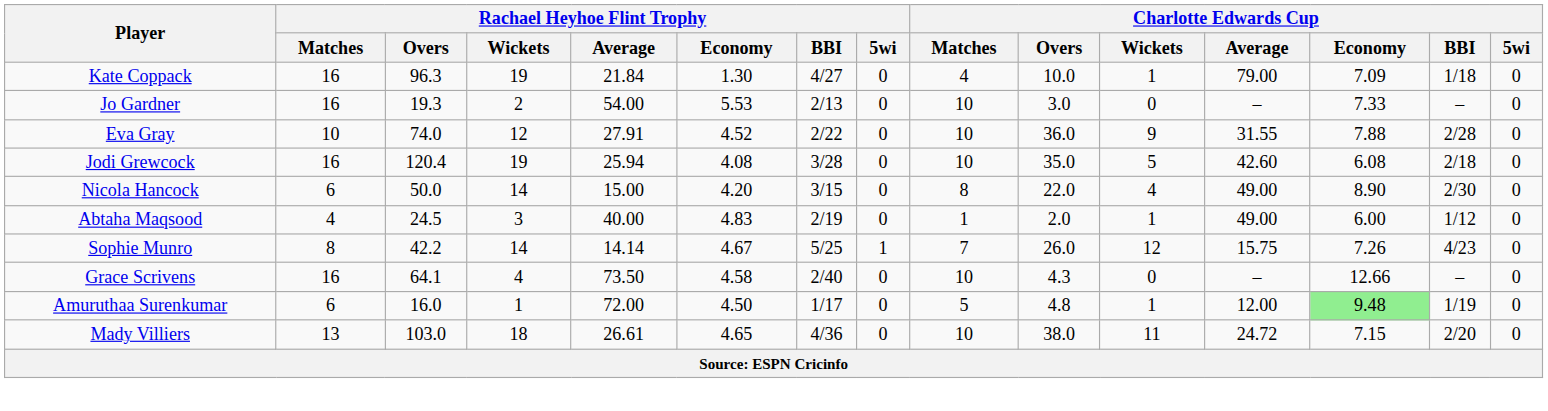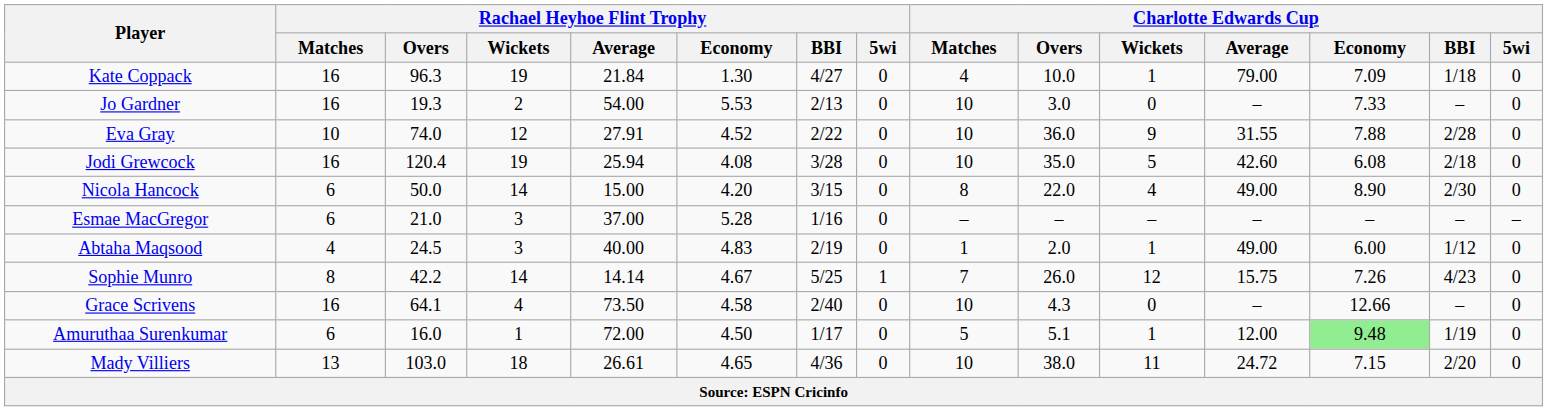 <table class="wikitable" style="text-align:center; width:86%;">
 <tr>
 <th rowspan=2>Player</th>
 <th colspan=7><a href='#'>Rachael Heyhoe Flint Trophy</a></th>
 <th colspan=7><a href='#'>Charlotte Edwards Cup</a></th>
 </tr>
 <tr>
 <th>Matches</th>
 <th>Overs</th>
 <th>Wickets</th>
 <th>Average</th>
 <th>Economy</th>
 <th>BBI</th>
 <th>5wi</th>
 <th>Matches</th>
 <th>Overs</th>
 <th>Wickets</th>
 <th>Average</th>
 <th>Economy</th>
 <th>BBI</th>
 <th>5wi</th>
 </tr>
 <tr>
 <td><a href='#'>Kate Coppack</a></td>
 <td>16</td>
 <td>96.3</td>
 <td>19</td>
 <td>21.84</td>
 <td>1.30</td>
 <td>4/27</td>
 <td>0</td>
 <td>4</td>
 <td>10.0</td>
 <td>1</td>
 <td>79.00</td>
 <td>7.09</td>
 <td>1/18</td>
 <td>0</td>
 </tr>
 <tr>
 <td><a href='#'>Jo Gardner</a></td>
 <td>16</td>
 <td>19.3</td>
 <td>2</td>
 <td>54.00</td>
 <td>5.53</td>
 <td>2/13</td>
 <td>0</td>
 <td>10</td>
 <td>3.0</td>
 <td>0</td>
 <td>–</td>
 <td>7.33</td>
 <td>–</td>
 <td>0</td>
 </tr>
 <tr>
 <td><a href='#'>Eva Gray</a></td>
 <td>10</td>
 <td>74.0</td>
 <td>12</td>
 <td>27.91</td>
 <td>4.52</td>
 <td>2/22</td>
 <td>0</td>
 <td>10</td>
 <td>36.0</td>
 <td>9</td>
 <td>31.55</td>
 <td>7.88</td>
 <td>2/28</td>
 <td>0</td>
 </tr>
 <tr>
 <td><a href='#'>Jodi Grewcock</a></td>
 <td>16</td>
 <td>120.4</td>
 <td>19</td>
 <td>25.94</td>
 <td>4.08</td>
 <td>3/28</td>
 <td>0</td>
 <td>10</td>
 <td>35.0</td>
 <td>5</td>
 <td>42.60</td>
 <td>6.08</td>
 <td>2/18</td>
 <td>0</td>
 </tr>
 <tr>
 <td><a href='#'>Nicola Hancock</a></td>
 <td>6</td>
 <td>50.0</td>
 <td>14</td>
 <td>15.00</td>
 <td>4.20</td>
 <td>3/15</td>
 <td>0</td>
 <td>8</td>
 <td>22.0</td>
 <td>4</td>
 <td>49.00</td>
 <td>8.90</td>
 <td>2/30</td>
 <td>0</td>
 </tr>
 <tr>
+<td><a href='#'>Esmae MacGregor</a></td>
+<td>6</td>
+<td>21.0</td>
+<td>3</td>
+<td>37.00</td>
+<td>5.28</td>
+<td>1/16</td>
+<td>0</td>
+<td>–</td>
+<td>–</td>
+<td>–</td>
+<td>–</td>
+<td>–</td>
+<td>–</td>
+<td>–</td>
+</tr>
+<tr>
 <td><a href='#'>Abtaha Maqsood</a></td>
 <td>4</td>
 <td>24.5</td>
 <td>3</td>
 <td>40.00</td>
 <td>4.83</td>
 <td>2/19</td>
 <td>0</td>
 <td>1</td>
 <td>2.0</td>
 <td>1</td>
 <td>49.00</td>
 <td>6.00</td>
 <td>1/12</td>
 <td>0</td>
 </tr>
 <tr>
 <td><a href='#'>Sophie Munro</a></td>
 <td>8</td>
 <td>42.2</td>
 <td>14</td>
 <td>14.14</td>
 <td>4.67</td>
 <td>5/25</td>
 <td>1</td>
 <td>7</td>
 <td>26.0</td>
 <td>12</td>
 <td>15.75</td>
 <td>7.26</td>
 <td>4/23</td>
 <td>0</td>
 </tr>
 <tr>
 <td><a href='#'>Grace Scrivens</a></td>
 <td>16</td>
 <td>64.1</td>
 <td>4</td>
 <td>73.50</td>
 <td>4.58</td>
 <td>2/40</td>
 <td>0</td>
 <td>10</td>
 <td>4.3</td>
 <td>0</td>
 <td>–</td>
 <td>12.66</td>
 <td>–</td>
 <td>0</td>
 </tr>
 <tr>
 <td><a href='#'>Amuruthaa Surenkumar</a></td>
 <td>6</td>
 <td>16.0</td>
 <td>1</td>
 <td>72.00</td>
 <td>4.50</td>
 <td>1/17</td>
 <td>0</td>
 <td>5</td>
-<td>4.8</td>
+<td>5.1</td>
 <td>1</td>
 <td>12.00</td>
 <td style="background: lightgreen;">9.48</td>
 <td>1/19</td>
 <td>0</td>
 </tr>
 <tr>
 <td><a href='#'>Mady Villiers</a></td>
 <td>13</td>
 <td>103.0</td>
 <td>18</td>
 <td>26.61</td>
 <td>4.65</td>
 <td>4/36</td>
 <td>0</td>
 <td>10</td>
 <td>38.0</td>
 <td>11</td>
 <td>24.72</td>
 <td>7.15</td>
 <td>2/20</td>
 <td>0</td>
 </tr>
 <tr>
 <th colspan="15"><small>Source: ESPN Cricinfo</small></th>
 </tr>
 </table>
